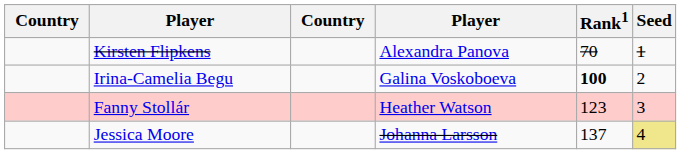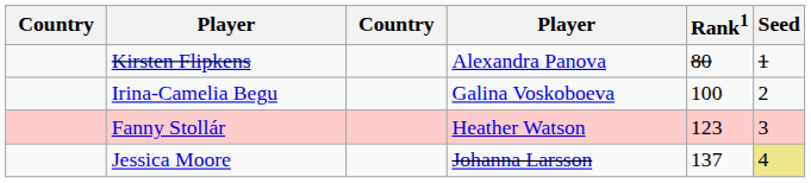 <table class="sortable wikitable">
 <tr>
 <th width="70">Country</th>
 <th width="175">Player</th>
 <th width="70">Country</th>
 <th width="175">Player</th>
 <th>Rank<sup>1</sup></th>
 <th>Seed</th>
 </tr>
 <tr>
 <td><s></s></td>
 <td><s><a href='#'>Kirsten Flipkens</a></s></td>
 <td><s></s></td>
 <td><a href='#'>Alexandra Panova</a></td>
-<td><s>70</s></td>
+<td><s>80</s></td>
 <td><s>1</s></td>
 </tr>
 <tr>
 <td></td>
 <td><a href='#'>Irina-Camelia Begu</a></td>
 <td></td>
 <td><a href='#'>Galina Voskoboeva</a></td>
-<td><strong>100</strong></td>
+<td>100</td>
 <td>2</td>
 </tr>
 <tr style="background:#fcc;">
 <td></td>
 <td><a href='#'>Fanny Stollár</a></td>
 <td></td>
 <td><a href='#'>Heather Watson</a></td>
 <td>123</td>
 <td>3</td>
 </tr>
 <tr>
 <td></td>
 <td><a href='#'>Jessica Moore</a></td>
 <td></td>
 <td><s><a href='#'>Johanna Larsson</a></s></td>
 <td>137</td>
 <td style="background: khaki;">4</td>
 </tr>
 </table>
